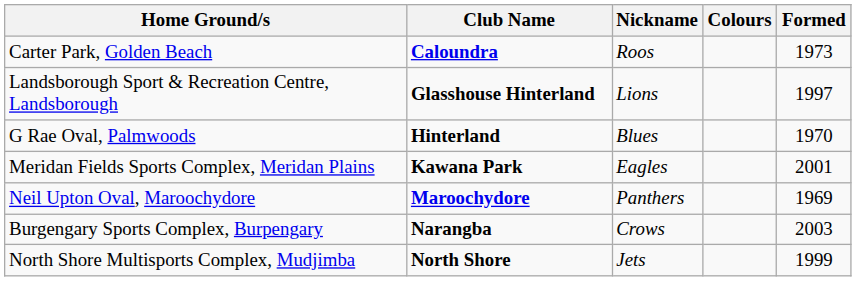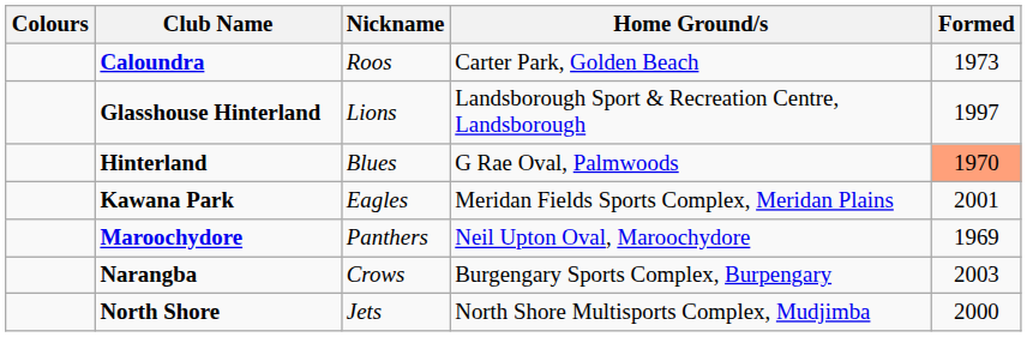 <table class="wikitable sortable" style="font-size:90%">
 <tr>
-<th width="300px">Home Ground/s</th>
+<th width="050px">Colours</th>
 <th width="150px">Club Name</th>
 <th width="050px">Nickname</th>
-<th width="050px">Colours</th>
+<th width="300px">Home Ground/s</th>
 <th width="050px">Formed</th>
 </tr>
 <tr>
-<td>Carter Park, <a href='#'>Golden Beach</a></td>
+<td></td>
 <td><strong><a href='#'>Caloundra</a></strong></td>
 <td><em>Roos</em></td>
-<td></td>
+<td>Carter Park, <a href='#'>Golden Beach</a></td>
 <td style="text-align:center;">1973</td>
 </tr>
 <tr>
-<td>Landsborough Sport & Recreation Centre, <a href='#'>Landsborough</a></td>
+<td style="text-align:center;"></td>
 <td><strong>Glasshouse Hinterland</strong></td>
 <td><em>Lions</em></td>
-<td style="text-align:center;"></td>
+<td>Landsborough Sport & Recreation Centre, <a href='#'>Landsborough</a></td>
 <td style="text-align:center;">1997</td>
 </tr>
 <tr>
-<td>G Rae Oval, <a href='#'>Palmwoods</a></td>
+<td align="center"></td>
 <td><strong>Hinterland</strong></td>
 <td><em>Blues</em></td>
-<td align="center"></td>
-<td align="center">1970</td>
+<td>G Rae Oval, <a href='#'>Palmwoods</a></td>
+<td align="center" style="background: lightsalmon;">1970</td>
 </tr>
 <tr>
-<td>Meridan Fields Sports Complex, <a href='#'>Meridan Plains</a></td>
+<td align="center"></td>
 <td><strong>Kawana Park</strong></td>
 <td><em>Eagles</em></td>
-<td align="center"></td>
+<td>Meridan Fields Sports Complex, <a href='#'>Meridan Plains</a></td>
 <td style="text-align:center;">2001</td>
 </tr>
 <tr>
-<td><a href='#'>Neil Upton Oval</a>, <a href='#'>Maroochydore</a></td>
+<td></td>
 <td><strong><a href='#'>Maroochydore</a></strong></td>
 <td><em>Panthers</em></td>
-<td></td>
+<td><a href='#'>Neil Upton Oval</a>, <a href='#'>Maroochydore</a></td>
 <td align=center>1969</td>
 </tr>
 <tr>
-<td>Burgengary Sports Complex, <a href='#'>Burpengary</a></td>
+<td></td>
 <td><strong>Narangba</strong></td>
 <td><em>Crows</em></td>
-<td></td>
+<td>Burgengary Sports Complex, <a href='#'>Burpengary</a></td>
 <td align=center>2003</td>
 </tr>
 <tr>
-<td>North Shore Multisports Complex, <a href='#'>Mudjimba</a></td>
+<td align="center"></td>
 <td><strong>North Shore</strong></td>
 <td><em>Jets</em></td>
-<td align="center"></td>
-<td align="center">1999</td>
+<td>North Shore Multisports Complex, <a href='#'>Mudjimba</a></td>
+<td align="center">2000</td>
 </tr>
 </table>
